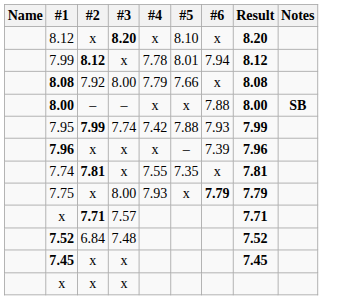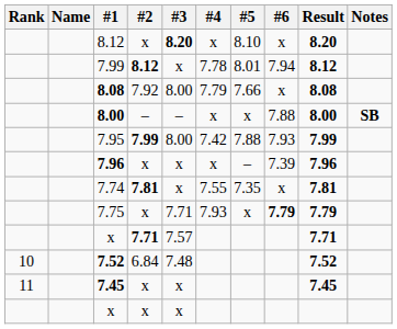 <table class="wikitable sortable" style="text-align:center">
 <tr>
+<th>Rank</th>
 <th>Name</th>
 <th>#1</th>
 <th>#2</th>
 <th>#3</th>
 <th>#4</th>
 <th>#5</th>
 <th>#6</th>
 <th>Result</th>
 <th>Notes</th>
 </tr>
 <tr>
+<td></td>
 <td align="left"></td>
 <td>8.12</td>
 <td>x</td>
 <td><strong>8.20</strong></td>
 <td>x</td>
 <td>8.10</td>
 <td>x</td>
 <td><strong>8.20</strong></td>
 <td></td>
 </tr>
 <tr>
+<td></td>
 <td align="left"></td>
 <td>7.99</td>
 <td><strong>8.12</strong></td>
 <td>x</td>
 <td>7.78</td>
 <td>8.01</td>
 <td>7.94</td>
 <td><strong>8.12</strong></td>
 <td></td>
 </tr>
 <tr>
+<td></td>
 <td align="left"></td>
 <td><strong>8.08</strong></td>
 <td>7.92</td>
 <td>8.00</td>
 <td>7.79</td>
 <td>7.66</td>
 <td>x</td>
 <td><strong>8.08</strong></td>
 <td></td>
 </tr>
 <tr>
+<td></td>
 <td align="left"></td>
 <td><strong>8.00</strong></td>
 <td>–</td>
 <td>–</td>
 <td>x</td>
 <td>x</td>
 <td>7.88</td>
 <td><strong>8.00</strong></td>
 <td><strong>SB</strong></td>
 </tr>
 <tr>
+<td></td>
 <td align="left"></td>
 <td>7.95</td>
 <td><strong>7.99</strong></td>
-<td>7.74</td>
+<td>8.00</td>
 <td>7.42</td>
 <td>7.88</td>
 <td>7.93</td>
 <td><strong>7.99</strong></td>
 <td></td>
 </tr>
 <tr>
+<td></td>
 <td align="left"></td>
 <td><strong>7.96</strong></td>
 <td>x</td>
 <td>x</td>
 <td>x</td>
 <td>–</td>
 <td>7.39</td>
 <td><strong>7.96</strong></td>
 <td></td>
 </tr>
 <tr>
+<td></td>
 <td align="left"></td>
 <td>7.74</td>
 <td><strong>7.81</strong></td>
 <td>x</td>
 <td>7.55</td>
 <td>7.35</td>
 <td>x</td>
 <td><strong>7.81</strong></td>
 <td></td>
 </tr>
 <tr>
+<td></td>
 <td align="left"></td>
 <td>7.75</td>
 <td>x</td>
-<td>8.00</td>
+<td>7.71</td>
 <td>7.93</td>
 <td>x</td>
 <td><strong>7.79</strong></td>
 <td><strong>7.79</strong></td>
 <td></td>
 </tr>
 <tr>
+<td></td>
 <td align="left"></td>
 <td>x</td>
 <td><strong>7.71</strong></td>
 <td>7.57</td>
 <td></td>
 <td></td>
 <td></td>
 <td><strong>7.71</strong></td>
 <td></td>
 </tr>
 <tr>
+<td>10</td>
 <td align="left"></td>
 <td><strong>7.52</strong></td>
 <td>6.84</td>
 <td>7.48</td>
 <td></td>
 <td></td>
 <td></td>
 <td><strong>7.52</strong></td>
 <td></td>
 </tr>
 <tr>
+<td>11</td>
 <td align="left"></td>
 <td><strong>7.45</strong></td>
 <td>x</td>
 <td>x</td>
 <td></td>
 <td></td>
 <td></td>
 <td><strong>7.45</strong></td>
 <td></td>
 </tr>
 <tr ->
+<td></td>
 <td align="left"></td>
 <td>x</td>
 <td>x</td>
 <td>x</td>
 <td></td>
 <td></td>
 <td></td>
 <td><strong></strong></td>
 <td></td>
 </tr>
 </table>
